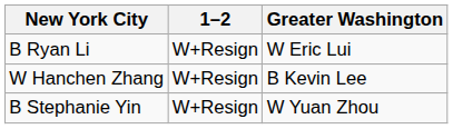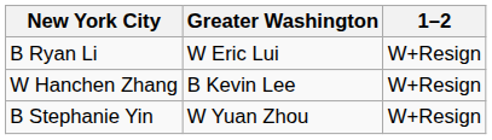 <table class="wikitable">
 <tr>
 <th>New York City</th>
+<th>Greater Washington</th>
 <th>1–2</th>
-<th>Greater Washington</th>
 </tr>
 <tr>
 <td>B Ryan Li</td>
+<td>W Eric Lui</td>
 <td>W+Resign</td>
-<td>W Eric Lui</td>
 </tr>
 <tr>
 <td>W Hanchen Zhang</td>
+<td>B Kevin Lee</td>
 <td>W+Resign</td>
-<td>B Kevin Lee</td>
 </tr>
 <tr>
 <td>B Stephanie Yin</td>
+<td>W Yuan Zhou</td>
 <td>W+Resign</td>
-<td>W Yuan Zhou</td>
 </tr>
 </table>
